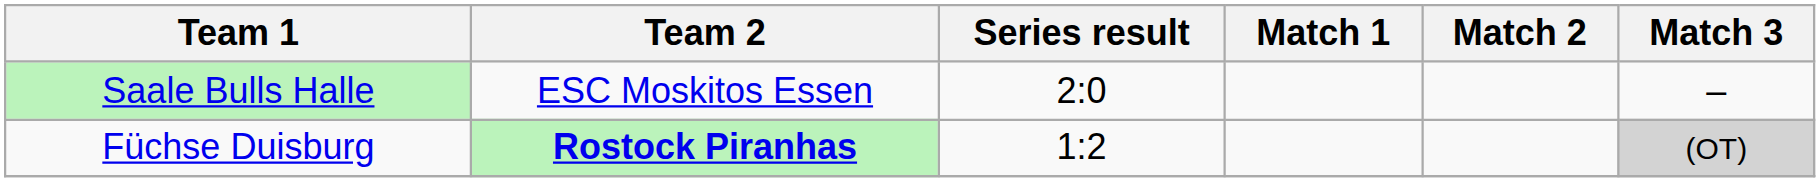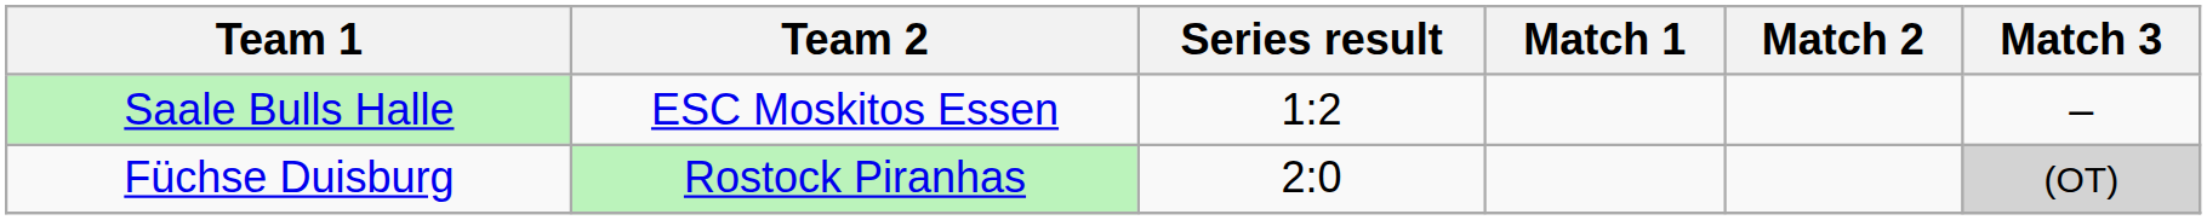 <table class="wikitable" style="text-align: center">
 <tr>
 <th width="200px">Team 1</th>
 <th width="200px">Team 2</th>
 <th width="120px">Series result</th>
 <th width="80px">Match 1</th>
 <th width="80px">Match 2</th>
 <th width="80px">Match 3</th>
 </tr>
 <tr>
 <td bgcolor="#BBF3BB"><a href='#'>Saale Bulls Halle</a></td>
 <td><a href='#'>ESC Moskitos Essen</a></td>
-<td>2:0</td>
+<td>1:2</td>
 <td></td>
 <td></td>
 <td>–</td>
 </tr>
 <tr>
 <td><a href='#'>Füchse Duisburg</a></td>
-<td bgcolor="#BBF3BB"><strong><a href='#'>Rostock Piranhas</a></strong></td>
-<td>1:2</td>
+<td bgcolor="#BBF3BB"><a href='#'>Rostock Piranhas</a></td>
+<td>2:0</td>
 <td></td>
 <td></td>
 <td style="background: lightgrey;"> <small>(OT)</small></td>
 </tr>
 <tr>
 </tr>
 </table>
